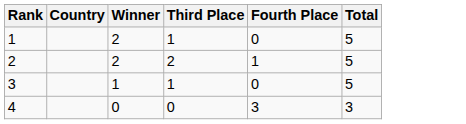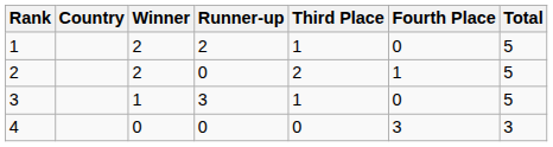 <table class="wikitable sortable">
 <tr>
 <th>Rank</th>
 <th>Country</th>
 <th> Winner</th>
+<th> Runner-up</th>
 <th> Third Place</th>
 <th>Fourth Place</th>
 <th>Total</th>
 </tr>
 <tr>
 <td>1</td>
 <td></td>
+<td>2</td>
 <td>2</td>
 <td>1</td>
 <td>0</td>
 <td>5</td>
 </tr>
 <tr>
 <td>2</td>
 <td></td>
 <td>2</td>
+<td>0</td>
 <td>2</td>
 <td>1</td>
 <td>5</td>
 </tr>
 <tr>
 <td>3</td>
 <td></td>
 <td>1</td>
+<td>3</td>
 <td>1</td>
 <td>0</td>
 <td>5</td>
 </tr>
 <tr>
 <td>4</td>
 <td></td>
 <td>0</td>
 <td>0</td>
+<td>0</td>
 <td>3</td>
 <td>3</td>
 </tr>
 </table>
